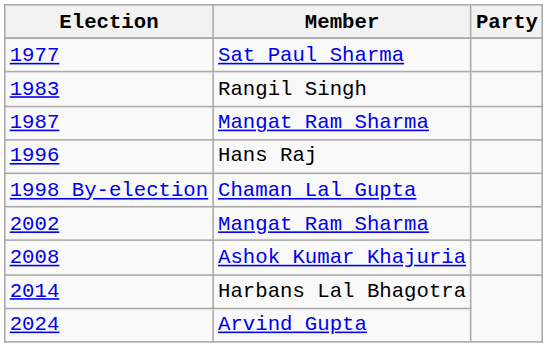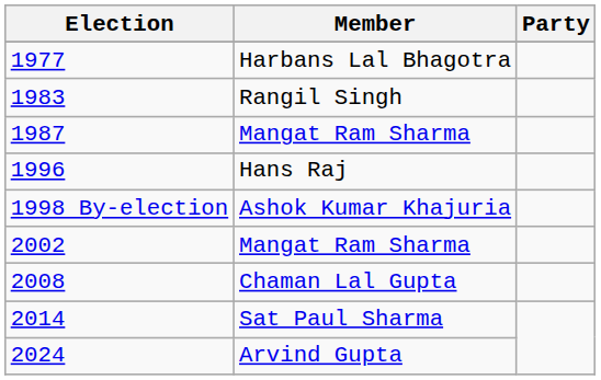 <table class="wikitable sortable">
 <tr>
 <th>Election</th>
 <th>Member</th>
 <th colspan=2>Party</th>
 </tr>
 <tr>
 </tr>
 <tr>
 </tr>
 <tr>
 </tr>
 <tr>
 <td><a href='#'>1977</a></td>
-<td><a href='#'>Sat Paul Sharma</a></td>
+<td>Harbans Lal Bhagotra</td>
 <td></td>
 </tr>
 <tr>
 <td><a href='#'>1983</a></td>
 <td>Rangil Singh</td>
 <td></td>
 </tr>
 <tr>
 <td><a href='#'>1987</a></td>
 <td><a href='#'>Mangat Ram Sharma</a></td>
 </tr>
 <tr>
 <td><a href='#'>1996</a></td>
 <td>Hans Raj</td>
 <td></td>
 </tr>
 <tr>
 <td><a href='#'>1998 By-election</a></td>
-<td><a href='#'>Chaman Lal Gupta</a></td>
+<td><a href='#'>Ashok Kumar Khajuria</a></td>
 </tr>
 <tr>
 <td><a href='#'>2002</a></td>
 <td><a href='#'>Mangat Ram Sharma</a></td>
 <td></td>
 </tr>
 <tr>
 <td><a href='#'>2008</a></td>
-<td><a href='#'>Ashok Kumar Khajuria</a></td>
+<td><a href='#'>Chaman Lal Gupta</a></td>
 <td></td>
 </tr>
 <tr>
 <td><a href='#'>2014</a></td>
-<td>Harbans Lal Bhagotra</td>
+<td><a href='#'>Sat Paul Sharma</a></td>
 </tr>
 <tr>
 <td><a href='#'>2024</a></td>
 <td><a href='#'>Arvind Gupta</a></td>
 </tr>
 </table>
